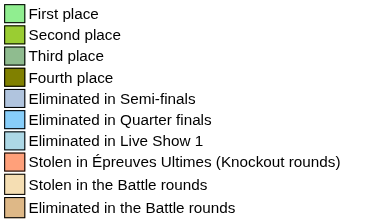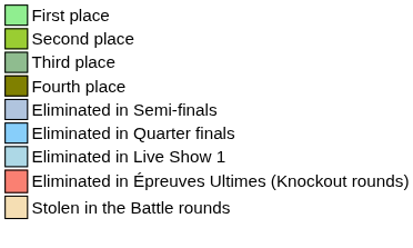 <table class="toccolours" style="font-size: 90%; white-space: nowrap;">
 <tr>
 <td style="background-color:lightgreen; border: 1px solid black;"></td>
 <td>First place</td>
 </tr>
 <tr>
 <td style="background-color:yellowgreen; border: 1px solid black;"></td>
 <td>Second place</td>
 </tr>
 <tr>
 <td style="background-color:darkseagreen; border: 1px solid black;"></td>
 <td>Third place</td>
 </tr>
 <tr>
 <td style="background-color:olive; border: 1px solid black;"></td>
 <td>Fourth place</td>
 </tr>
 <tr>
 <td style="background-color:lightsteelblue; border: 1px solid black;"></td>
 <td>Eliminated in Semi-finals</td>
 </tr>
 <tr>
 <td style="background-color:lightskyblue; border: 1px solid black;"></td>
 <td>Eliminated in Quarter finals</td>
 </tr>
 <tr>
 <td style="background-color:lightblue; border: 1px solid black;"></td>
 <td>Eliminated in Live Show 1</td>
 </tr>
 <tr>
-<td style="background-color:lightsalmon; border: 1px solid black;"></td>
-<td>Stolen in Épreuves Ultimes (Knockout rounds)</td>
+<td style="background-color:salmon; border: 1px solid black">    </td>
+<td>Eliminated in Épreuves Ultimes (Knockout rounds)</td>
 </tr>
 <tr>
 <td style="background-color:wheat; border: 1px solid black;">    </td>
 <td>Stolen in the Battle rounds</td>
 </tr>
 <tr>
-<td style="background-color:burlywood; border: 1px solid black">    </td>
-<td>Eliminated in the Battle rounds</td>
-</tr>
-<tr>
 </tr>
 </table>
